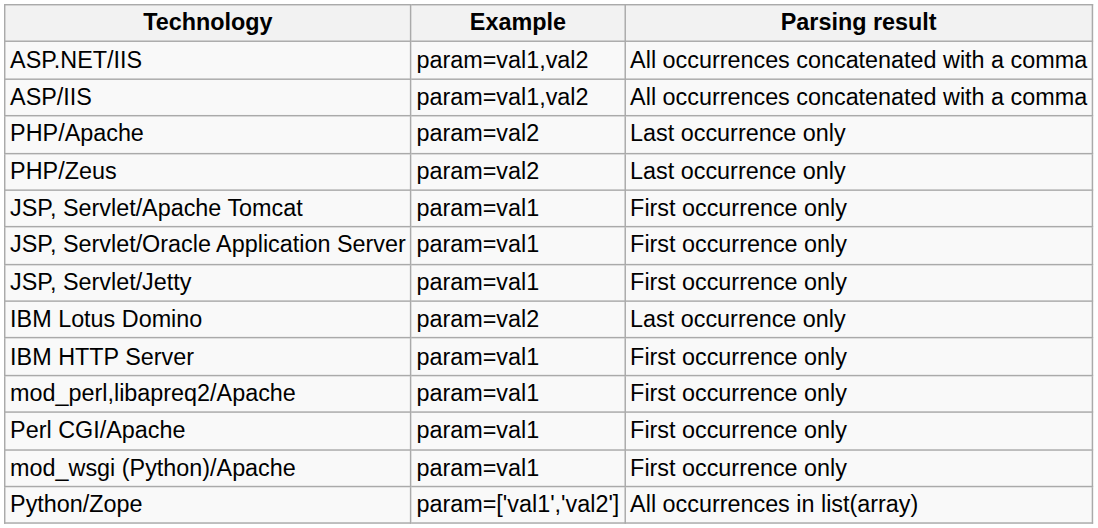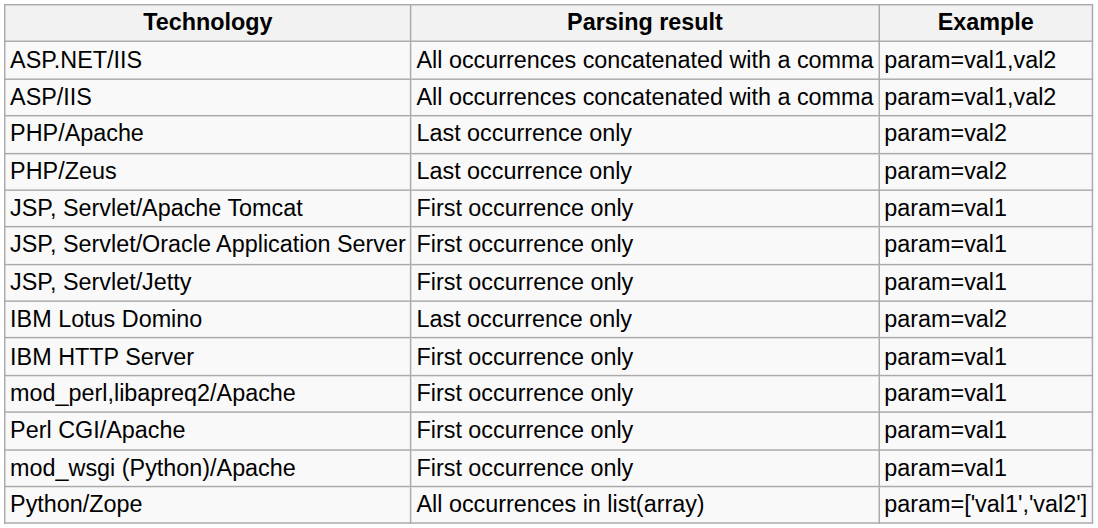 <table class="wikitable">
 <tr>
 <th>Technology</th>
+<th>Parsing result</th>
 <th>Example</th>
-<th>Parsing result</th>
 </tr>
 <tr>
 <td>ASP.NET/IIS</td>
+<td>All occurrences concatenated with a comma</td>
 <td>param=val1,val2</td>
-<td>All occurrences concatenated with a comma</td>
 </tr>
 <tr>
 <td>ASP/IIS</td>
+<td>All occurrences concatenated with a comma</td>
 <td>param=val1,val2</td>
-<td>All occurrences concatenated with a comma</td>
 </tr>
 <tr>
 <td>PHP/Apache</td>
+<td>Last occurrence only</td>
 <td>param=val2</td>
-<td>Last occurrence only</td>
 </tr>
 <tr>
 <td>PHP/Zeus</td>
+<td>Last occurrence only</td>
 <td>param=val2</td>
-<td>Last occurrence only</td>
 </tr>
 <tr>
 <td>JSP, Servlet/Apache Tomcat</td>
+<td>First occurrence only</td>
 <td>param=val1</td>
-<td>First occurrence only</td>
 </tr>
 <tr>
 <td>JSP, Servlet/Oracle Application Server</td>
+<td>First occurrence only</td>
 <td>param=val1</td>
-<td>First occurrence only</td>
 </tr>
 <tr>
 <td>JSP, Servlet/Jetty</td>
+<td>First occurrence only</td>
 <td>param=val1</td>
-<td>First occurrence only</td>
 </tr>
 <tr>
 <td>IBM Lotus Domino</td>
+<td>Last occurrence only</td>
 <td>param=val2</td>
-<td>Last occurrence only</td>
 </tr>
 <tr>
 <td>IBM HTTP Server</td>
+<td>First occurrence only</td>
 <td>param=val1</td>
-<td>First occurrence only</td>
 </tr>
 <tr>
 <td>mod_perl,libapreq2/Apache</td>
+<td>First occurrence only</td>
 <td>param=val1</td>
-<td>First occurrence only</td>
 </tr>
 <tr>
 <td>Perl CGI/Apache</td>
+<td>First occurrence only</td>
 <td>param=val1</td>
-<td>First occurrence only</td>
 </tr>
 <tr>
 <td>mod_wsgi (Python)/Apache</td>
+<td>First occurrence only</td>
 <td>param=val1</td>
-<td>First occurrence only</td>
 </tr>
 <tr>
 <td>Python/Zope</td>
+<td>All occurrences in list(array)</td>
 <td>param=['val1','val2']</td>
-<td>All occurrences in list(array)</td>
 </tr>
 </table>
